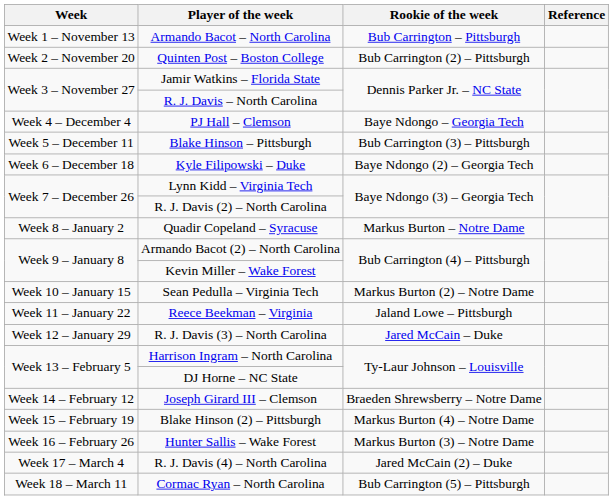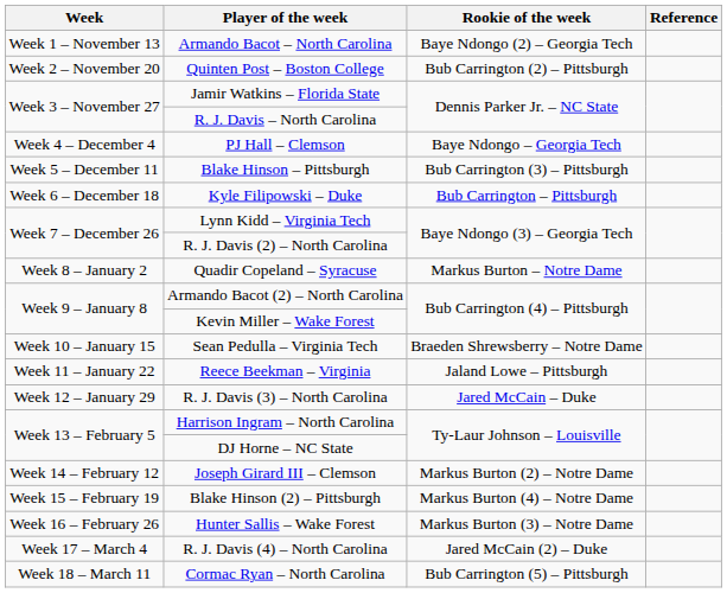 <table class="wikitable" border="1" style="text-align:center;">
 <tr>
 <th>Week</th>
 <th>Player of the week</th>
 <th>Rookie of the week</th>
 <th>Reference</th>
 </tr>
 <tr>
 <td>Week 1 – November 13</td>
 <td><a href='#'>Armando Bacot</a> – <a href='#'>North Carolina</a></td>
-<td><a href='#'>Bub Carrington</a> – <a href='#'>Pittsburgh</a></td>
+<td>Baye Ndongo (2) – Georgia Tech</td>
 <td></td>
 </tr>
 <tr>
 <td>Week 2 – November 20</td>
 <td><a href='#'>Quinten Post</a> – <a href='#'>Boston College</a></td>
 <td>Bub Carrington (2) – Pittsburgh</td>
 <td></td>
 </tr>
 <tr>
 <td rowspan=2>Week 3 – November 27</td>
 <td>Jamir Watkins – <a href='#'>Florida State</a></td>
 <td rowspan=2>Dennis Parker Jr. – <a href='#'>NC State</a></td>
 <td rowspan=2></td>
 </tr>
 <tr>
 <td><a href='#'>R. J. Davis</a> – North Carolina</td>
 </tr>
 <tr>
 <td>Week 4 – December 4</td>
 <td><a href='#'>PJ Hall</a> – <a href='#'>Clemson</a></td>
 <td>Baye Ndongo – <a href='#'>Georgia Tech</a></td>
 <td></td>
 </tr>
 <tr>
 <td>Week 5 – December 11</td>
 <td><a href='#'>Blake Hinson</a> – Pittsburgh</td>
 <td>Bub Carrington (3) – Pittsburgh</td>
 <td></td>
 </tr>
 <tr>
 <td>Week 6 – December 18</td>
 <td><a href='#'>Kyle Filipowski</a> – <a href='#'>Duke</a></td>
-<td>Baye Ndongo (2) – Georgia Tech</td>
+<td><a href='#'>Bub Carrington</a> – <a href='#'>Pittsburgh</a></td>
 <td></td>
 </tr>
 <tr>
 <td rowspan=2>Week 7 – December 26</td>
 <td>Lynn Kidd – <a href='#'>Virginia Tech</a></td>
 <td rowspan=2>Baye Ndongo (3) – Georgia Tech</td>
 <td rowspan=2></td>
 </tr>
 <tr>
 <td>R. J. Davis (2) – North Carolina</td>
 </tr>
 <tr>
 <td>Week 8 – January 2</td>
 <td>Quadir Copeland – <a href='#'>Syracuse</a></td>
 <td>Markus Burton – <a href='#'>Notre Dame</a></td>
 <td></td>
 </tr>
 <tr>
 <td rowspan=2>Week 9 – January 8</td>
 <td>Armando Bacot (2) – North Carolina</td>
 <td rowspan=2>Bub Carrington (4) – Pittsburgh</td>
 <td rowspan=2></td>
 </tr>
 <tr>
 <td>Kevin Miller – <a href='#'>Wake Forest</a></td>
 </tr>
 <tr>
 <td>Week 10 – January 15</td>
 <td>Sean Pedulla – Virginia Tech</td>
-<td>Markus Burton (2) – Notre Dame</td>
+<td>Braeden Shrewsberry – Notre Dame</td>
 <td></td>
 </tr>
 <tr>
 <td>Week 11 – January 22</td>
 <td><a href='#'>Reece Beekman</a> – <a href='#'>Virginia</a></td>
 <td>Jaland Lowe – Pittsburgh</td>
 <td></td>
 </tr>
 <tr>
 <td>Week 12 – January 29</td>
 <td>R. J. Davis (3) – North Carolina</td>
 <td><a href='#'>Jared McCain</a> – Duke</td>
 <td></td>
 </tr>
 <tr>
 <td rowspan=2>Week 13 – February 5</td>
 <td><a href='#'>Harrison Ingram</a> – North Carolina</td>
 <td rowspan=2>Ty-Laur Johnson – <a href='#'>Louisville</a></td>
 <td rowspan=2></td>
 </tr>
 <tr>
 <td>DJ Horne – NC State</td>
 </tr>
 <tr>
 <td>Week 14 – February 12</td>
 <td><a href='#'>Joseph Girard III</a> – Clemson</td>
-<td>Braeden Shrewsberry – Notre Dame</td>
+<td>Markus Burton (2) – Notre Dame</td>
 <td></td>
 </tr>
 <tr>
 <td>Week 15 – February 19</td>
 <td>Blake Hinson (2) – Pittsburgh</td>
 <td>Markus Burton (4) – Notre Dame</td>
 <td></td>
 </tr>
 <tr>
 <td>Week 16 – February 26</td>
 <td><a href='#'>Hunter Sallis</a> – Wake Forest</td>
 <td>Markus Burton (3) – Notre Dame</td>
 <td></td>
 </tr>
 <tr>
 <td>Week 17 – March 4</td>
 <td>R. J. Davis (4) – North Carolina</td>
 <td>Jared McCain (2) – Duke</td>
 <td></td>
 </tr>
 <tr>
 <td>Week 18 – March 11</td>
 <td><a href='#'>Cormac Ryan</a> – North Carolina</td>
 <td>Bub Carrington (5) – Pittsburgh</td>
 <td></td>
 </tr>
 </table>
